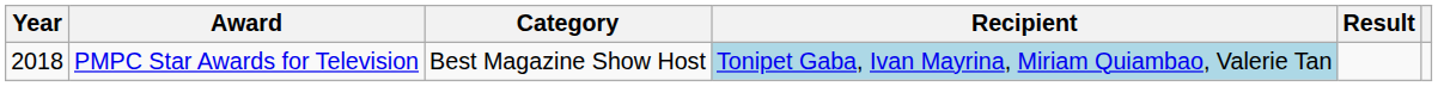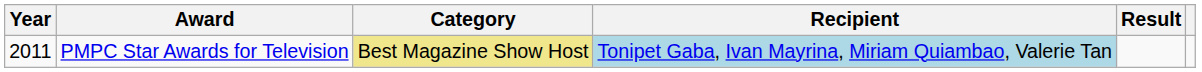 <table class="wikitable">
 <tr>
 <th>Year</th>
 <th>Award</th>
 <th>Category</th>
 <th>Recipient</th>
 <th>Result</th>
 <th></th>
 </tr>
 <tr>
-<td>2018</td>
+<td>2011</td>
 <td><a href='#'>PMPC Star Awards for Television</a></td>
-<td>Best Magazine Show Host</td>
+<td style="background: khaki;">Best Magazine Show Host</td>
 <td style="background: lightblue;"><a href='#'>Tonipet Gaba</a>, <a href='#'>Ivan Mayrina</a>, <a href='#'>Miriam Quiambao</a>, Valerie Tan</td>
 <td></td>
 <td></td>
 </tr>
 </table>
